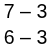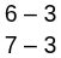 <table style="text-align:center">
 <tr>
 <th width=200></th>
 <th width=100></th>
 <th width=200></th>
 </tr>
 <tr>
 <td align=right><strong></strong></td>
-<td>7 – 3</td>
+<td>6 – 3</td>
 <td align=left></td>
 </tr>
 <tr>
 <td align=right><strong></strong></td>
-<td>6 – 3</td>
+<td>7 – 3</td>
 <td align=left></td>
 </tr>
 </table>
